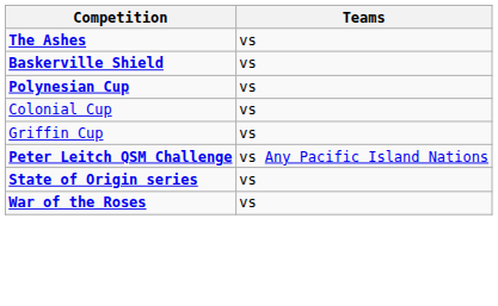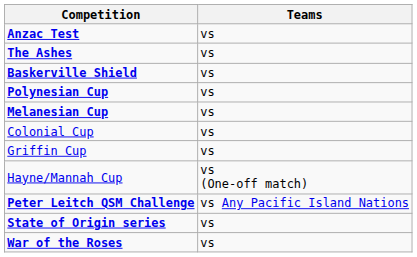 <table class="wikitable">
 <tr>
 <th>Competition</th>
 <th>Teams</th>
+</tr>
+<tr>
+<td><strong><a href='#'>Anzac Test</a></strong></td>
+<td> vs </td>
 </tr>
 <tr>
 <td><a href='#'><strong>The Ashes</strong></a></td>
 <td> vs </td>
 </tr>
 <tr>
 <td><strong><a href='#'>Baskerville Shield</a></strong></td>
 <td> vs </td>
 </tr>
 <tr>
 <td><strong><a href='#'>Polynesian Cup</a></strong></td>
 <td> vs </td>
 </tr>
 <tr>
+<td><strong><a href='#'>Melanesian Cup</a></strong></td>
+<td> vs </td>
+</tr>
+<tr>
 <td><a href='#'>Colonial Cup</a></td>
 <td> vs </td>
 </tr>
 <tr>
 <td><a href='#'>Griffin Cup</a></td>
 <td> vs </td>
+</tr>
+<tr>
+<td><a href='#'>Hayne/Mannah Cup</a></td>
+<td> vs <br>(One-off match)</td>
 </tr>
 <tr>
 <td><a href='#'><strong>Peter Leitch QSM Challenge</strong></a></td>
 <td> vs <a href='#'>Any Pacific Island Nations</a></td>
 </tr>
 <tr>
 <td><strong><a href='#'>State of Origin series</a></strong></td>
 <td> vs </td>
 </tr>
 <tr>
 <td><a href='#'><strong>War of the Roses</strong></a></td>
 <td> vs </td>
 </tr>
 </table>
